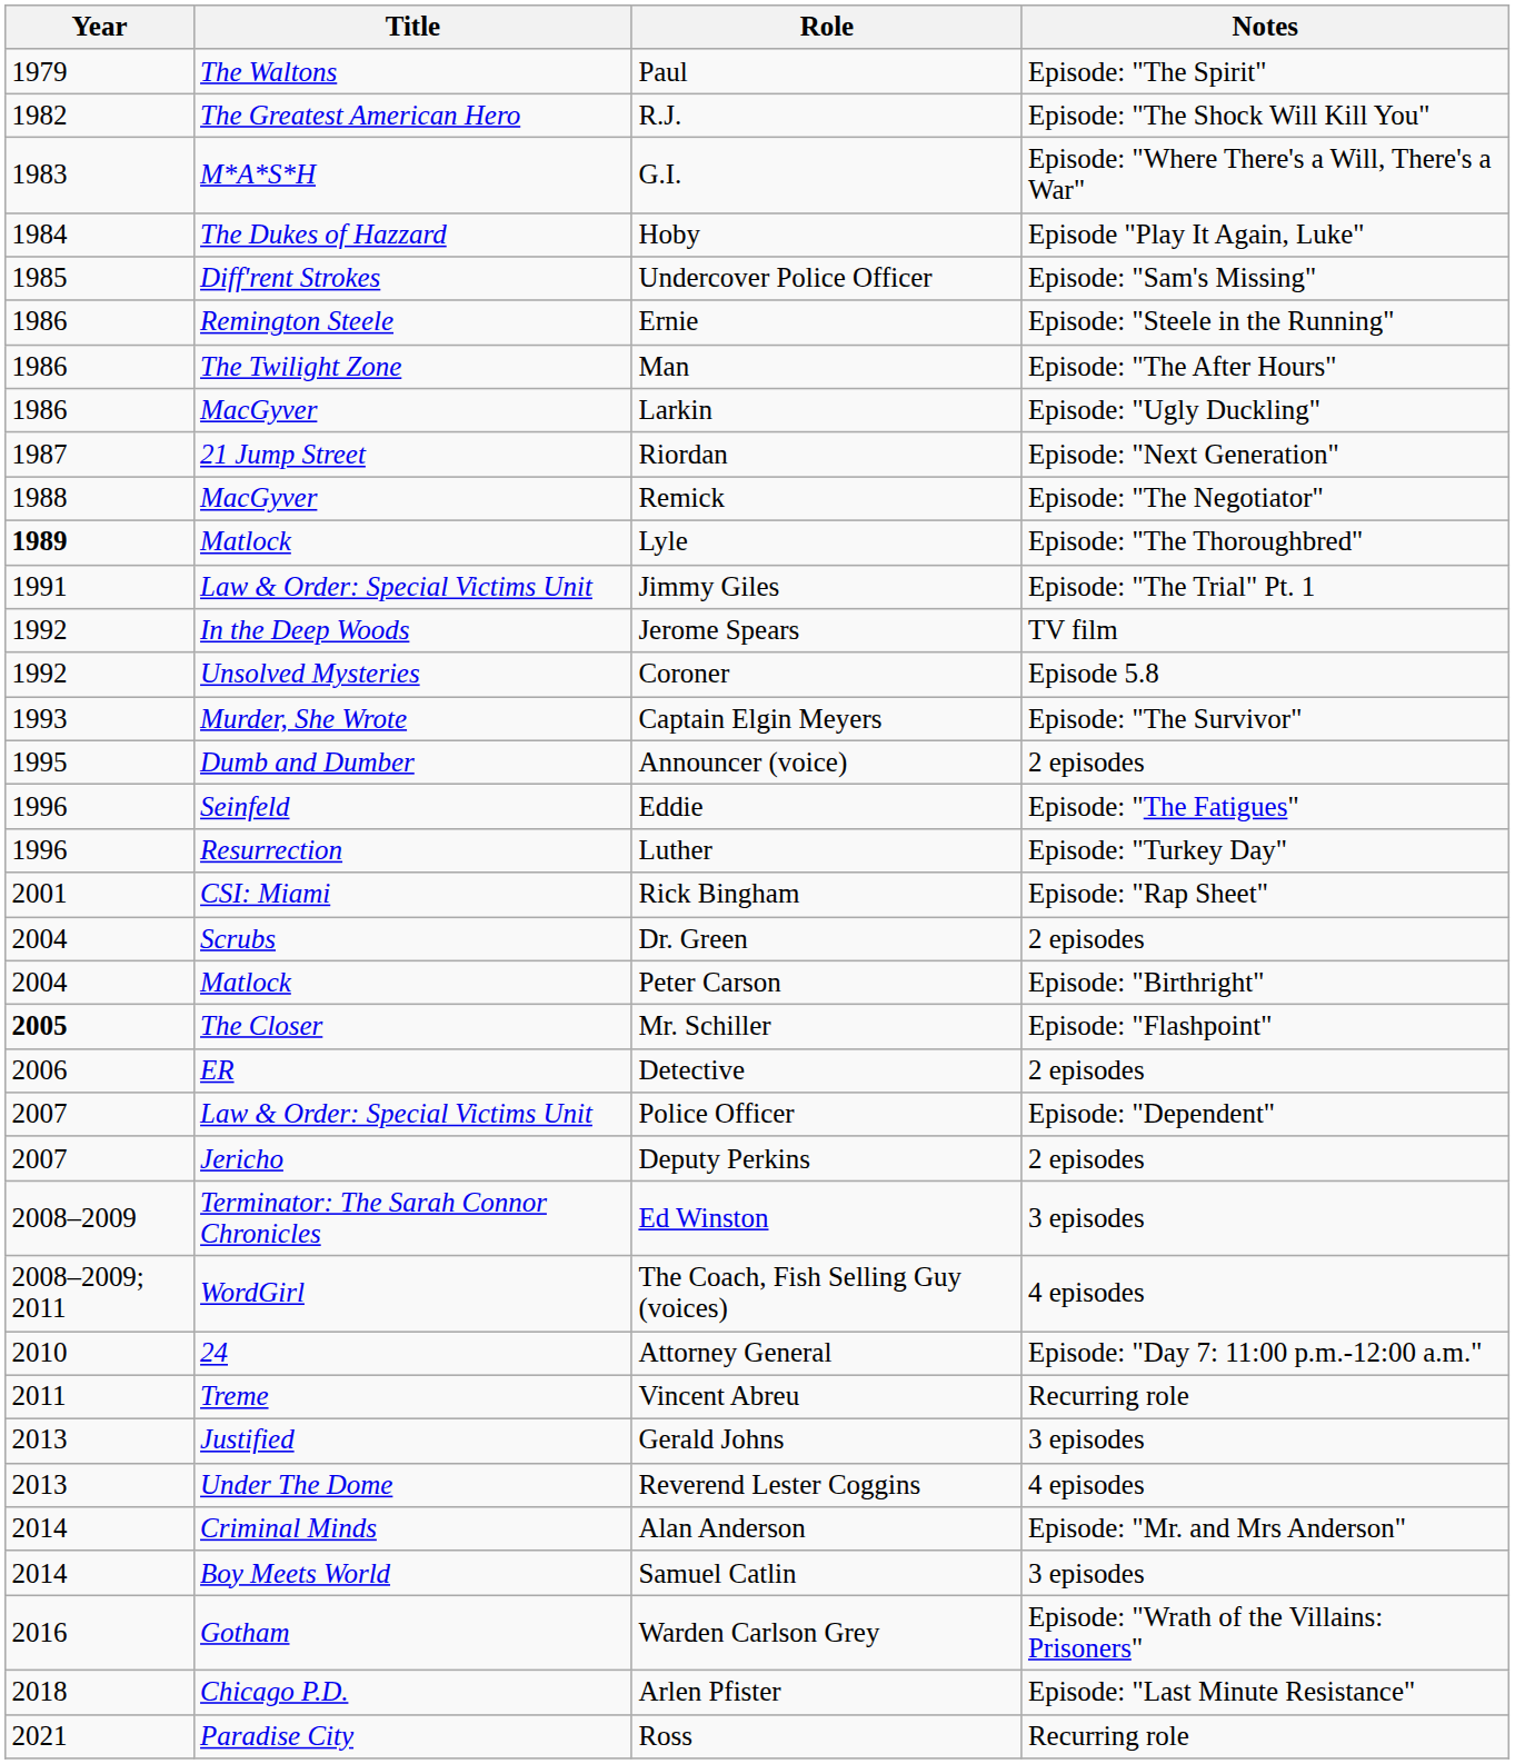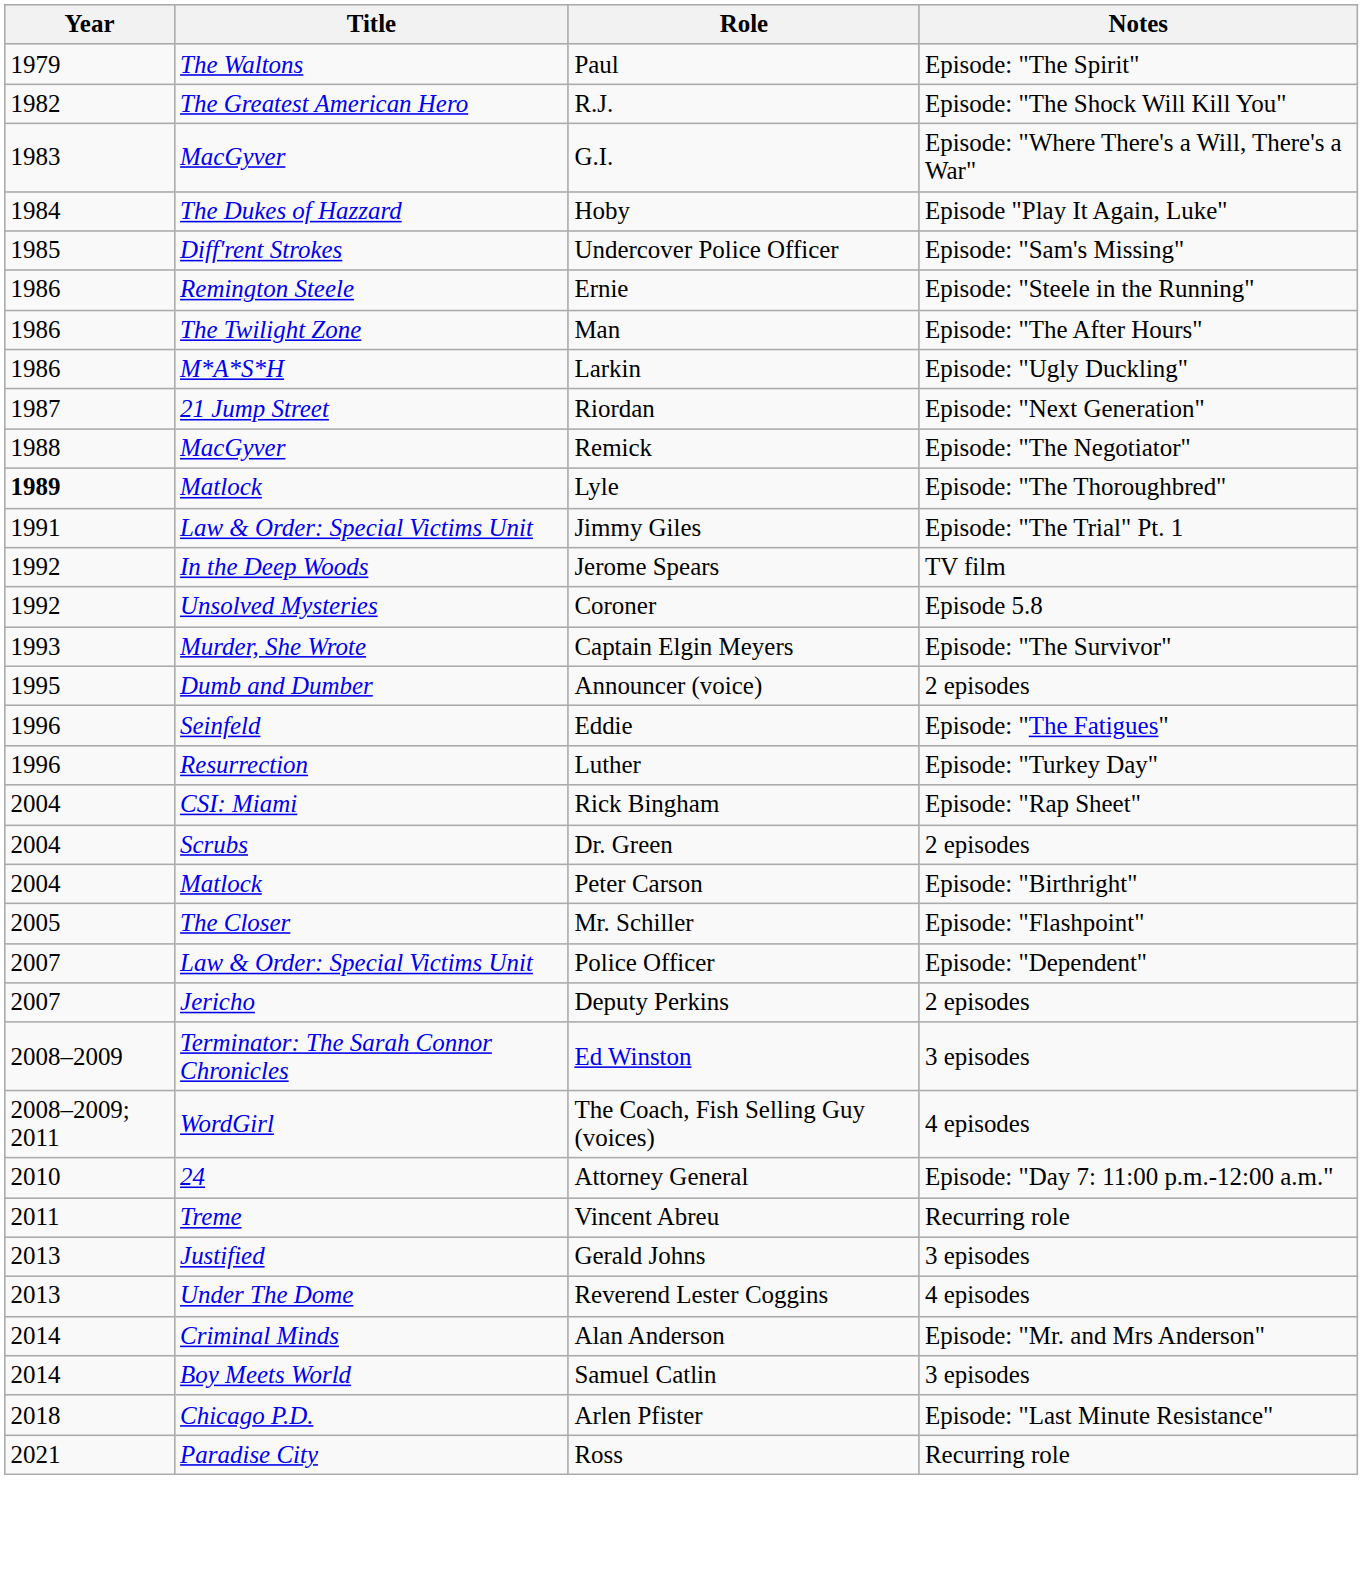 <table class="wikitable sortable">
 <tr>
 <th>Year</th>
 <th>Title</th>
 <th>Role</th>
 <th class = "unsortable">Notes</th>
 </tr>
 <tr>
 <td>1979</td>
 <td><em><a href='#'>The Waltons</a></em></td>
 <td>Paul</td>
 <td>Episode: "The Spirit"</td>
 </tr>
 <tr>
 <td>1982</td>
 <td><em><a href='#'>The Greatest American Hero</a></em></td>
 <td>R.J.</td>
 <td>Episode: "The Shock Will Kill You"</td>
 </tr>
 <tr>
 <td>1983</td>
-<td><em><a href='#'>M*A*S*H</a></em></td>
+<td><em><a href='#'>MacGyver</a></em></td>
 <td>G.I.</td>
 <td>Episode: "Where There's a Will, There's a War"</td>
 </tr>
 <tr>
 <td>1984</td>
 <td><em><a href='#'>The Dukes of Hazzard</a></em></td>
 <td>Hoby</td>
 <td>Episode "Play It Again, Luke"</td>
 </tr>
 <tr>
 <td>1985</td>
 <td><em><a href='#'>Diff'rent Strokes</a></em></td>
 <td>Undercover Police Officer</td>
 <td>Episode: "Sam's Missing"</td>
 </tr>
 <tr>
 <td>1986</td>
 <td><em><a href='#'>Remington Steele</a></em></td>
 <td>Ernie</td>
 <td>Episode: "Steele in the Running"</td>
 </tr>
 <tr>
 <td>1986</td>
 <td><em><a href='#'>The Twilight Zone</a></em></td>
 <td>Man</td>
 <td>Episode: "The After Hours"</td>
 </tr>
 <tr>
 <td>1986</td>
-<td><em><a href='#'>MacGyver</a></em></td>
+<td><em><a href='#'>M*A*S*H</a></em></td>
 <td>Larkin</td>
 <td>Episode: "Ugly Duckling"</td>
 </tr>
 <tr>
 <td>1987</td>
 <td><em><a href='#'>21 Jump Street</a></em></td>
 <td>Riordan</td>
 <td>Episode: "Next Generation"</td>
 </tr>
 <tr>
 <td>1988</td>
 <td><em><a href='#'>MacGyver</a></em></td>
 <td>Remick</td>
 <td>Episode: "The Negotiator"</td>
 </tr>
 <tr>
 <td><strong>1989</strong></td>
 <td><em><a href='#'>Matlock</a></em></td>
 <td>Lyle</td>
 <td>Episode: "The Thoroughbred"</td>
 </tr>
 <tr>
 <td>1991</td>
 <td><em><a href='#'>Law & Order: Special Victims Unit</a></em></td>
 <td>Jimmy Giles</td>
 <td>Episode: "The Trial" Pt. 1</td>
 </tr>
 <tr>
 <td>1992</td>
 <td><em><a href='#'>In the Deep Woods</a></em></td>
 <td>Jerome Spears</td>
 <td>TV film</td>
 </tr>
 <tr>
 <td>1992</td>
 <td><em><a href='#'>Unsolved Mysteries</a></em></td>
 <td>Coroner</td>
 <td>Episode 5.8</td>
 </tr>
 <tr>
 <td>1993</td>
 <td><em><a href='#'>Murder, She Wrote</a></em></td>
 <td>Captain Elgin Meyers</td>
 <td>Episode: "The Survivor"</td>
 </tr>
 <tr>
 <td>1995</td>
 <td><em><a href='#'>Dumb and Dumber</a></em></td>
 <td>Announcer (voice)</td>
 <td>2 episodes</td>
 </tr>
 <tr>
 <td>1996</td>
 <td><em><a href='#'>Seinfeld</a></em></td>
 <td>Eddie</td>
 <td>Episode: "<a href='#'>The Fatigues</a>"</td>
 </tr>
 <tr>
 <td>1996</td>
 <td><em><a href='#'>Resurrection</a></em></td>
 <td>Luther</td>
 <td>Episode: "Turkey Day"</td>
 </tr>
 <tr>
-<td>2001</td>
+<td>2004</td>
 <td><em><a href='#'>CSI: Miami</a></em></td>
 <td>Rick Bingham</td>
 <td>Episode: "Rap Sheet"</td>
 </tr>
 <tr>
 <td>2004</td>
 <td><em><a href='#'>Scrubs</a></em></td>
 <td>Dr. Green</td>
 <td>2 episodes</td>
 </tr>
 <tr>
 <td>2004</td>
 <td><em><a href='#'>Matlock</a></em></td>
 <td>Peter Carson</td>
 <td>Episode: "Birthright"</td>
 </tr>
 <tr>
-<td><strong>2005</strong></td>
+<td>2005</td>
 <td><em><a href='#'>The Closer</a></em></td>
 <td>Mr. Schiller</td>
 <td>Episode: "Flashpoint"</td>
-</tr>
-<tr>
-<td>2006</td>
-<td><em><a href='#'>ER</a></em></td>
-<td>Detective</td>
-<td>2 episodes</td>
 </tr>
 <tr>
 <td>2007</td>
 <td><em><a href='#'>Law & Order: Special Victims Unit</a></em></td>
 <td>Police Officer</td>
 <td>Episode: "Dependent"</td>
 </tr>
 <tr>
 <td>2007</td>
 <td><em><a href='#'>Jericho</a></em></td>
 <td>Deputy Perkins</td>
 <td>2 episodes</td>
 </tr>
 <tr>
 <td>2008–2009</td>
 <td><em><a href='#'>Terminator: The Sarah Connor Chronicles</a></em></td>
 <td><a href='#'>Ed Winston</a></td>
 <td>3 episodes</td>
 </tr>
 <tr>
 <td>2008–2009; 2011</td>
 <td><em><a href='#'>WordGirl</a></em></td>
 <td>The Coach, Fish Selling Guy (voices)</td>
 <td>4 episodes</td>
 </tr>
 <tr>
 <td>2010</td>
 <td><em><a href='#'>24</a></em></td>
 <td>Attorney General</td>
 <td>Episode: "Day 7: 11:00 p.m.-12:00 a.m."</td>
 </tr>
 <tr>
 <td>2011</td>
 <td><em><a href='#'>Treme</a></em></td>
 <td>Vincent Abreu</td>
 <td>Recurring role</td>
 </tr>
 <tr>
 <td>2013</td>
 <td><em><a href='#'>Justified</a></em></td>
 <td>Gerald Johns</td>
 <td>3 episodes</td>
 </tr>
 <tr>
 <td>2013</td>
 <td><em><a href='#'>Under The Dome</a></em></td>
 <td>Reverend Lester Coggins</td>
 <td>4 episodes</td>
 </tr>
 <tr>
 <td>2014</td>
 <td><em><a href='#'>Criminal Minds</a></em></td>
 <td>Alan Anderson</td>
 <td>Episode: "Mr. and Mrs Anderson"</td>
 </tr>
 <tr>
 <td>2014</td>
 <td><em><a href='#'>Boy Meets World</a></em></td>
 <td>Samuel Catlin</td>
 <td>3 episodes</td>
 </tr>
 <tr>
-<td>2016</td>
-<td><em><a href='#'>Gotham</a></em></td>
-<td>Warden Carlson Grey</td>
-<td>Episode: "Wrath of the Villains: <a href='#'>Prisoners</a>"</td>
-</tr>
-<tr>
 <td>2018</td>
 <td><em><a href='#'>Chicago P.D.</a></em></td>
 <td>Arlen Pfister</td>
 <td>Episode: "Last Minute Resistance"</td>
 </tr>
 <tr>
 <td>2021</td>
 <td><em><a href='#'>Paradise City</a></em></td>
 <td>Ross</td>
 <td>Recurring role</td>
 </tr>
 </table>
